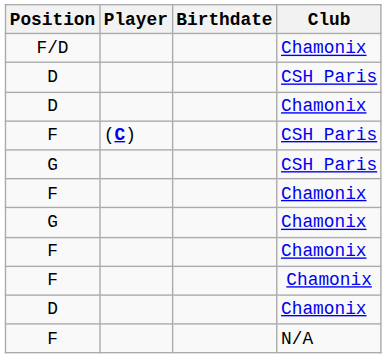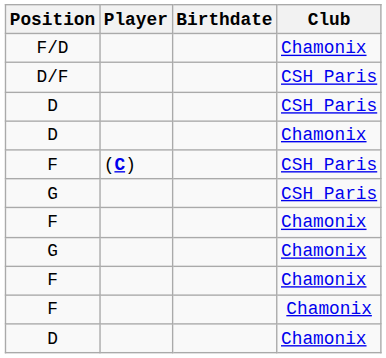 <table class="wikitable sortable" style="margin: 1em 1em 0; background: #f9f9f9; border: 1px #aaa solid; border-collapse: collapse; text-align: center; border: 1px solid; padding: 4px; border-spacing=0;">
 <tr>
 <th>Position</th>
 <th>Player</th>
 <th>Birthdate</th>
 <th>Club</th>
 </tr>
 <tr>
 <td>F/D</td>
 <td align="left"></td>
 <td align="right"></td>
 <td align="left"> <a href='#'>Chamonix</a></td>
+</tr>
+<tr>
+<td>D/F</td>
+<td align="left"></td>
+<td align="right"></td>
+<td align="left"> <a href='#'>CSH Paris</a></td>
 </tr>
 <tr>
 <td>D</td>
 <td align="left"></td>
 <td align="right"></td>
 <td align="left"> <a href='#'>CSH Paris</a></td>
 </tr>
 <tr>
 <td>D</td>
 <td align="left"></td>
 <td align="right"></td>
 <td align="left"> <a href='#'>Chamonix</a></td>
 </tr>
 <tr>
 <td>F</td>
 <td align="left"> (<strong><a href='#'>C</a></strong>)</td>
 <td align="right"></td>
 <td align="left"> <a href='#'>CSH Paris</a></td>
 </tr>
 <tr>
 <td>G</td>
 <td align="left"></td>
 <td align="right"></td>
 <td align="left"> <a href='#'>CSH Paris</a></td>
 </tr>
 <tr>
 <td>F</td>
 <td align="left"></td>
 <td align="right"></td>
 <td align="left"> <a href='#'>Chamonix</a></td>
 </tr>
 <tr>
 <td>G</td>
 <td align="left"></td>
 <td align="right"></td>
 <td align="left"> <a href='#'>Chamonix</a></td>
 </tr>
 <tr>
 <td>F</td>
 <td align="left"></td>
 <td align="right"></td>
 <td align="left"> <a href='#'>Chamonix</a></td>
 </tr>
 <tr>
 <td>F</td>
 <td align="left"></td>
 <td align="right"></td>
 <td {align="left"> <a href='#'>Chamonix</a></td>
 </tr>
 <tr>
 <td>D</td>
 <td align="left"></td>
 <td align="right"></td>
 <td align="left"> <a href='#'>Chamonix</a></td>
 </tr>
-<tr>
-<td>F</td>
-<td align="left"></td>
-<td align="right"></td>
-<td align="left">N/A</td>
-</tr>
 </table>
